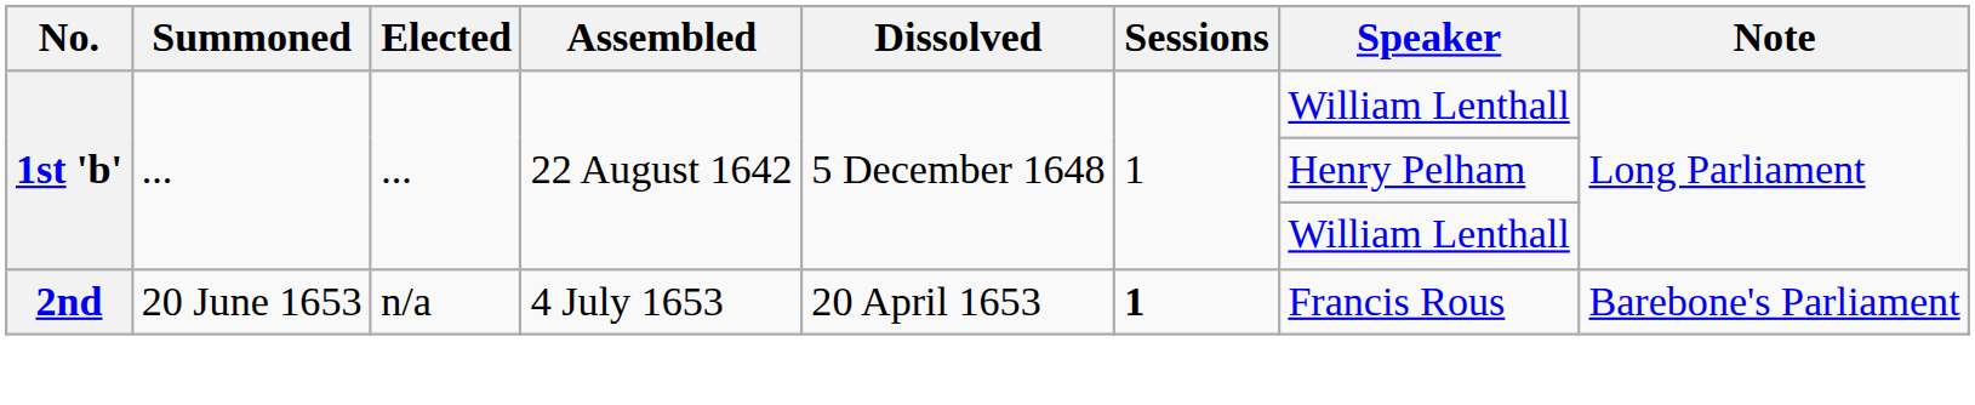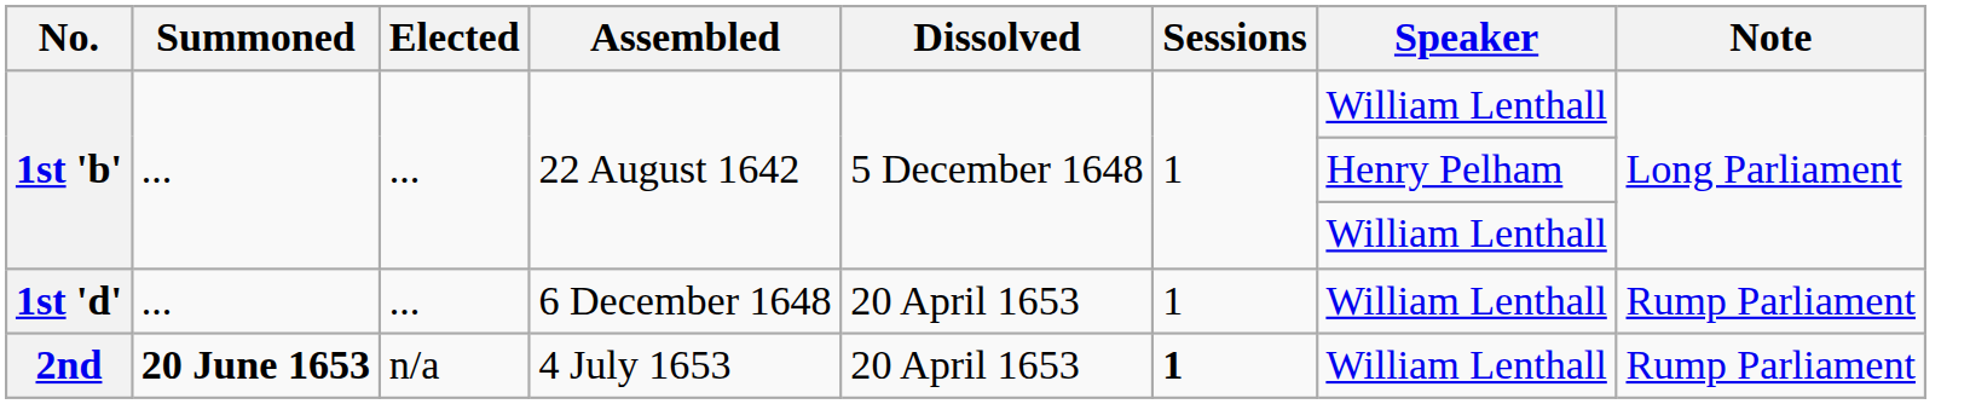 <table class="wikitable">
 <tr>
 <th>No.</th>
 <th>Summoned</th>
 <th>Elected</th>
 <th>Assembled</th>
 <th>Dissolved</th>
 <th>Sessions</th>
 <th><a href='#'>Speaker</a></th>
 <th>Note</th>
 </tr>
 <tr>
 <th rowspan=3><a href='#'>1st</a> 'b'</th>
 <td rowspan=3>...</td>
 <td rowspan=3>...</td>
 <td rowspan=3>22 August 1642</td>
 <td rowspan=3>5 December 1648</td>
 <td rowspan=3>1</td>
 <td><a href='#'>William Lenthall</a></td>
 <td rowspan=3><a href='#'>Long Parliament</a></td>
 </tr>
 <tr>
 <td><a href='#'>Henry Pelham</a></td>
 </tr>
 <tr>
 <td><a href='#'>William Lenthall</a></td>
 </tr>
 <tr>
+<th><a href='#'>1st</a> 'd'</th>
+<td>...</td>
+<td>...</td>
+<td>6 December 1648</td>
+<td>20 April 1653</td>
+<td>1</td>
+<td><a href='#'>William Lenthall</a></td>
+<td><a href='#'>Rump Parliament</a></td>
+</tr>
+<tr>
 <th><a href='#'>2nd</a></th>
-<td>20 June 1653</td>
+<td><strong>20 June 1653</strong></td>
 <td>n/a</td>
 <td>4 July 1653</td>
 <td>20 April 1653</td>
 <td><strong>1</strong></td>
-<td><a href='#'>Francis Rous</a></td>
-<td><a href='#'>Barebone's Parliament</a></td>
+<td><a href='#'>William Lenthall</a></td>
+<td><a href='#'>Rump Parliament</a></td>
 </tr>
 </table>
